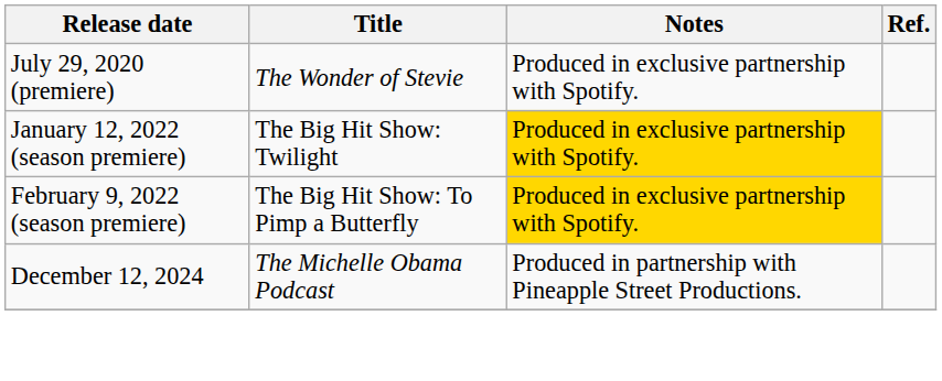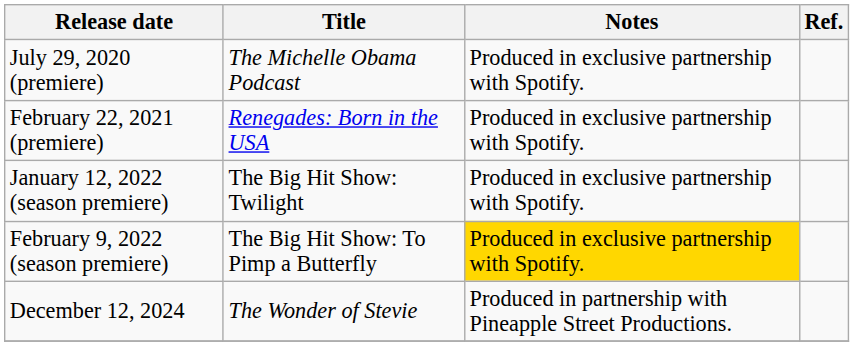 <table class="wikitable sortable">
 <tr>
 <th>Release date</th>
 <th>Title</th>
 <th>Notes</th>
 <th>Ref.</th>
 </tr>
 <tr>
 <td>July 29, 2020 (premiere)</td>
-<td><em>The Wonder of Stevie</em></td>
+<td><em>The Michelle Obama Podcast</em></td>
+<td>Produced in exclusive partnership with Spotify.</td>
+<td align="center"></td>
+</tr>
+<tr>
+<td>February 22, 2021 (premiere)</td>
+<td><em><a href='#'>Renegades: Born in the USA</a></em></td>
 <td>Produced in exclusive partnership with Spotify.</td>
 <td align="center"></td>
 </tr>
 <tr>
 <td>January 12, 2022 (season premiere)</td>
 <td>The Big Hit Show: Twilight</td>
-<td style="background: gold;">Produced in exclusive partnership with Spotify.</td>
+<td>Produced in exclusive partnership with Spotify.</td>
 <td align="center"></td>
 </tr>
 <tr>
 <td>February 9, 2022 (season premiere)</td>
 <td>The Big Hit Show: To Pimp a Butterfly</td>
 <td style="background: gold;">Produced in exclusive partnership with Spotify.</td>
 <td align="center"></td>
 </tr>
 <tr>
 <td>December 12, 2024</td>
-<td><em>The Michelle Obama Podcast</em></td>
+<td><em>The Wonder of Stevie</em></td>
 <td>Produced in partnership with Pineapple Street Productions.</td>
 <td align="center"></td>
 </tr>
 <tr>
 </tr>
 </table>
